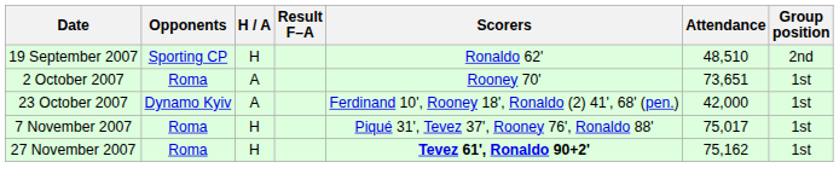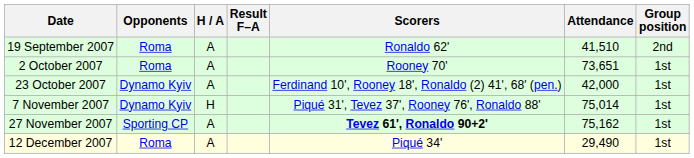 <table class="wikitable" style="text-align:center">
 <tr>
 <th>Date</th>
 <th>Opponents</th>
 <th>H / A</th>
 <th>Result<br>F–A</th>
 <th>Scorers</th>
 <th>Attendance</th>
 <th>Group<br>position</th>
 </tr>
 <tr bgcolor="#ddffdd">
 <td>19 September 2007</td>
-<td><a href='#'>Sporting CP</a></td>
-<td>H</td>
+<td><a href='#'>Roma</a></td>
+<td>A</td>
 <td></td>
 <td><a href='#'>Ronaldo</a> 62'</td>
-<td>48,510</td>
+<td>41,510</td>
 <td>2nd</td>
 </tr>
 <tr bgcolor="#ddffdd">
 <td>2 October 2007</td>
 <td><a href='#'>Roma</a></td>
 <td>A</td>
 <td></td>
 <td><a href='#'>Rooney</a> 70'</td>
 <td>73,651</td>
 <td>1st</td>
 </tr>
 <tr bgcolor="#ddffdd">
 <td>23 October 2007</td>
 <td><a href='#'>Dynamo Kyiv</a></td>
 <td>A</td>
 <td></td>
 <td><a href='#'>Ferdinand</a> 10', <a href='#'>Rooney</a> 18', <a href='#'>Ronaldo</a> (2) 41', 68' (<a href='#'>pen.</a>)</td>
 <td>42,000</td>
 <td>1st</td>
 </tr>
 <tr bgcolor="#ddffdd">
 <td>7 November 2007</td>
-<td><a href='#'>Roma</a></td>
+<td><a href='#'>Dynamo Kyiv</a></td>
 <td>H</td>
 <td></td>
 <td><a href='#'>Piqué</a> 31', <a href='#'>Tevez</a> 37', <a href='#'>Rooney</a> 76', <a href='#'>Ronaldo</a> 88'</td>
-<td>75,017</td>
+<td>75,014</td>
 <td>1st</td>
 </tr>
 <tr bgcolor="#ddffdd">
 <td>27 November 2007</td>
-<td><a href='#'>Roma</a></td>
-<td>H</td>
+<td><a href='#'>Sporting CP</a></td>
+<td>A</td>
 <td></td>
 <td><strong><a href='#'>Tevez</a> 61', <a href='#'>Ronaldo</a> 90+2'</strong></td>
 <td>75,162</td>
 <td>1st</td>
 </tr>
+<tr bgcolor="#ffffdd">
+<td>12 December 2007</td>
+<td><a href='#'>Roma</a></td>
+<td>A</td>
+<td></td>
+<td><a href='#'>Piqué</a> 34'</td>
+<td>29,490</td>
+<td>1st</td>
+</tr>
 </table>
